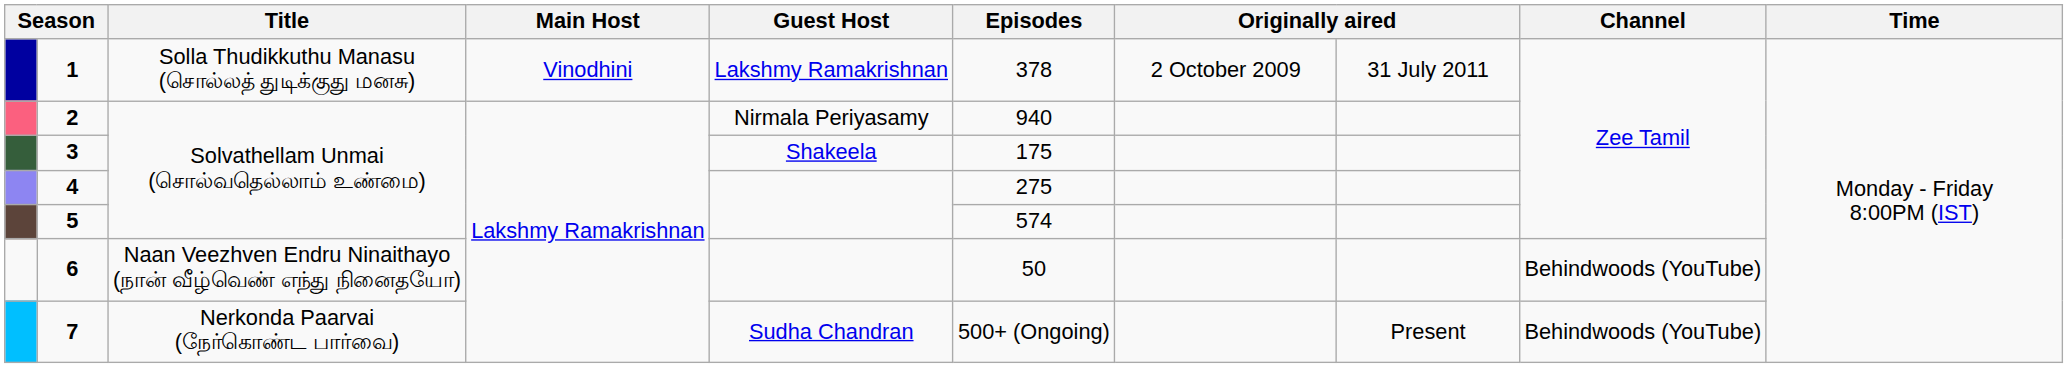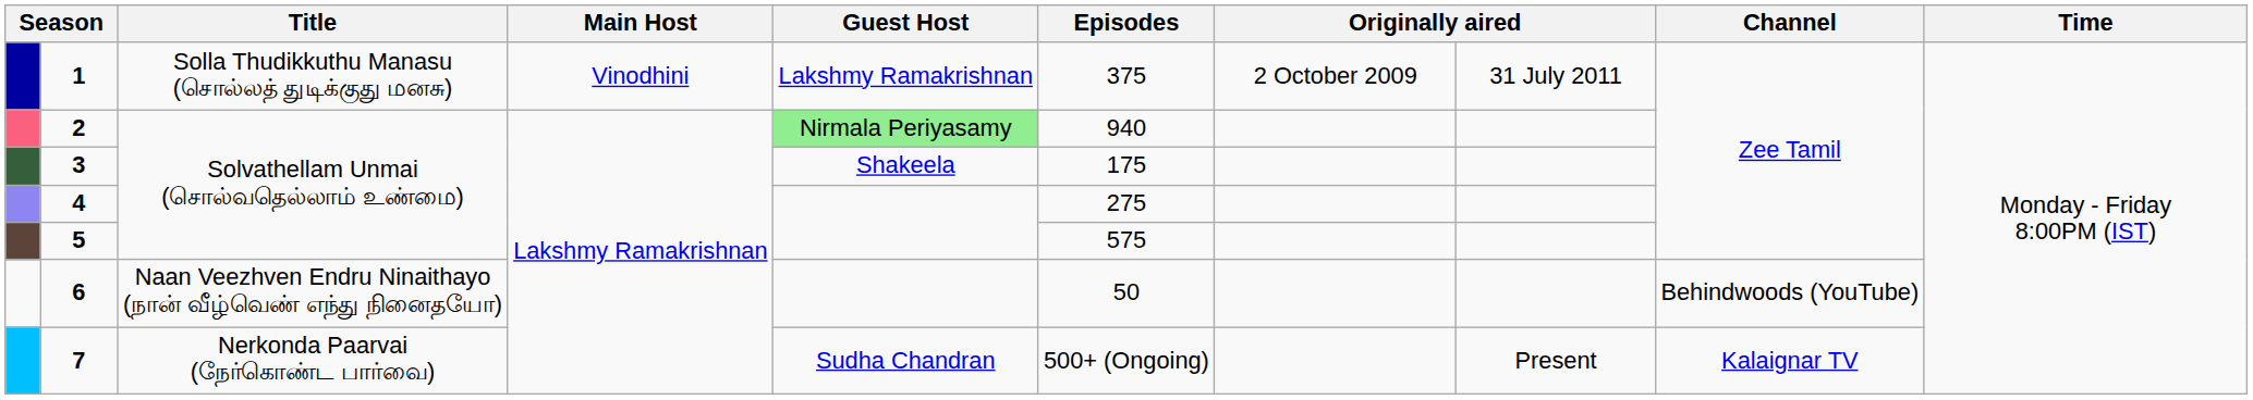 <table class="wikitable plainrowheaders" style="text-align:center;">
 <tr>
 <th colspan="2" style="padding:0 9px;">Season</th>
 <th>Title</th>
 <th colspan="1" style="padding:0 9px;">Main Host</th>
 <th>Guest Host</th>
 <th style="padding:0 9px;">Episodes</th>
 <th style="padding:0 90px;" colspan="2">Originally aired</th>
 <th>Channel</th>
 <th style="padding:0 90px;">Time</th>
 </tr>
 <tr>
 <td style="background:#0000A0;"></td>
 <td><strong>1</strong></td>
 <td>Solla Thudikkuthu Manasu<br>(சொல்லத் துடிக்குது மனசு)</td>
 <td><a href='#'>Vinodhini</a></td>
 <td><a href='#'>Lakshmy Ramakrishnan</a></td>
-<td>378</td>
+<td>375</td>
 <td>2 October 2009</td>
 <td>31 July 2011</td>
 <td rowspan="5"><a href='#'>Zee Tamil</a></td>
 <td rowspan="7">Monday - Friday <br> 8:00PM (<a href='#'>IST</a>)</td>
 </tr>
 <tr>
 <td scope="row" style="background:#FB607F;"></td>
 <td><strong>2</strong></td>
 <td rowspan="4">Solvathellam Unmai<br>(சொல்வதெல்லாம் உண்மை)</td>
 <td rowspan="6"><a href='#'>Lakshmy Ramakrishnan</a></td>
-<td>Nirmala Periyasamy</td>
+<td style="background: lightgreen;">Nirmala Periyasamy</td>
 <td>940</td>
 <td></td>
 <td></td>
 </tr>
 <tr>
 <td scope="row" style="background:#355E3B; color:#100;"></td>
 <td><strong>3</strong></td>
 <td><a href='#'>Shakeela</a></td>
 <td>175</td>
 <td></td>
 <td></td>
 </tr>
 <tr>
 <td scope="row" style="background:#8d85f2; color:#100;"></td>
 <td><strong>4</strong></td>
 <td rowspan="2"></td>
 <td>275</td>
 <td></td>
 <td></td>
 </tr>
 <tr>
 <td scope="row" style="background:#5C443A; color:#100;"></td>
 <td><strong>5</strong></td>
-<td>574</td>
+<td>575</td>
 <td></td>
 <td></td>
 </tr>
 <tr>
 <td scope="row" style="background:#0BFFGF; color:#100;"></td>
 <td><strong>6</strong></td>
 <td>Naan Veezhven Endru Ninaithayo<br>(நான் வீழ்வெண் எந்து நினைதயோ)</td>
 <td></td>
 <td>50</td>
 <td></td>
 <td></td>
 <td>Behindwoods (YouTube)</td>
 </tr>
 <tr>
 <td scope="row" style="background:#00BFFF; color:#100;"></td>
 <td><strong>7</strong></td>
 <td>Nerkonda Paarvai<br>(நேர்கொண்ட பார்வை)</td>
 <td><a href='#'>Sudha Chandran</a></td>
 <td>500+ (Ongoing)</td>
 <td></td>
 <td>Present</td>
-<td>Behindwoods (YouTube)</td>
+<td><a href='#'>Kalaignar TV</a></td>
 </tr>
 </table>
